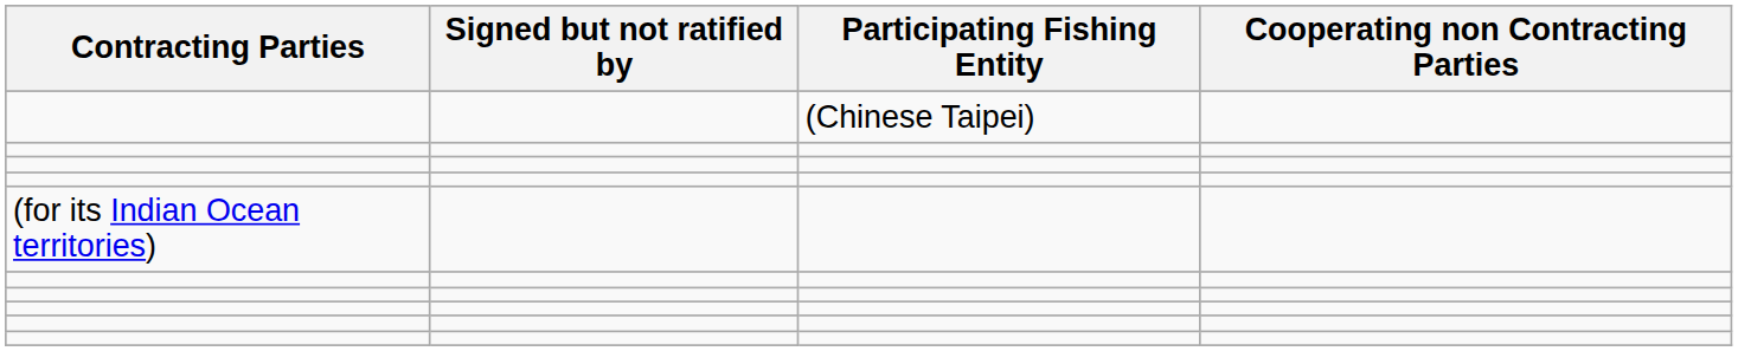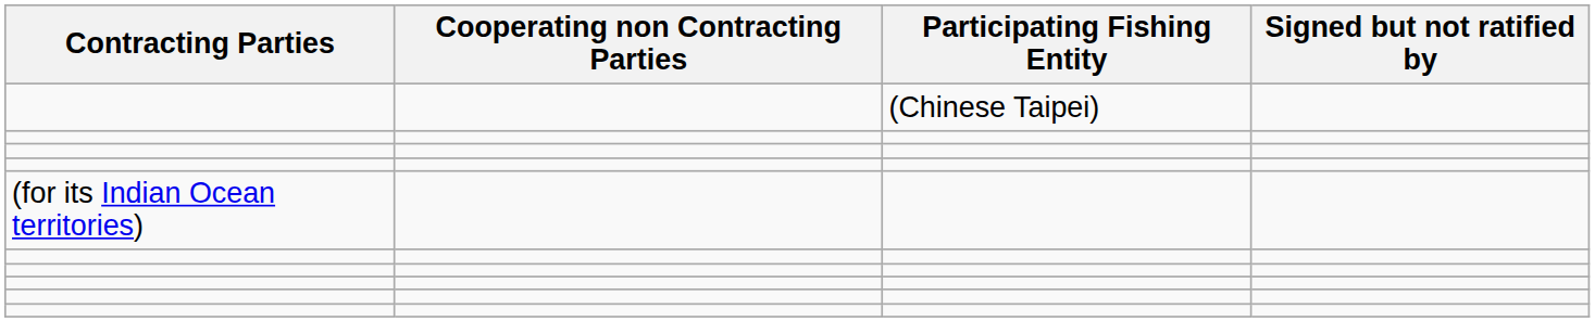 <table class="wikitable">
 <tr>
 <th>Contracting Parties</th>
+<th>Cooperating non Contracting Parties</th>
+<th>Participating Fishing Entity</th>
 <th>Signed but not ratified by</th>
-<th>Participating Fishing Entity</th>
-<th>Cooperating non Contracting Parties</th>
 </tr>
 <tr>
 <td></td>
 <td></td>
 <td> (Chinese Taipei)</td>
 <td></td>
 </tr>
 <tr>
 <td></td>
 <td></td>
 <td></td>
 <td></td>
 </tr>
 <tr>
 <td></td>
 <td></td>
 <td></td>
 <td></td>
 </tr>
 <tr>
 <td></td>
 <td></td>
 <td></td>
 <td></td>
 </tr>
 <tr>
 <td> (for its <a href='#'>Indian Ocean territories</a>)</td>
 <td></td>
 <td></td>
 <td></td>
 </tr>
 <tr>
 <td></td>
 <td></td>
 <td></td>
 <td></td>
 </tr>
 <tr>
 <td></td>
 <td></td>
 <td></td>
 <td></td>
 </tr>
 <tr>
 <td></td>
 <td></td>
 <td></td>
 <td></td>
 </tr>
 <tr>
 <td></td>
 <td></td>
 <td></td>
 <td></td>
 </tr>
 <tr>
 <td></td>
 <td></td>
 <td></td>
 <td></td>
 </tr>
 </table>
